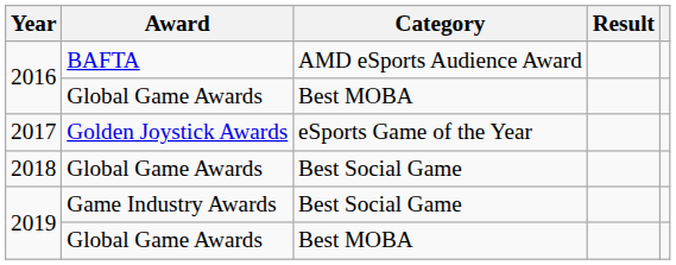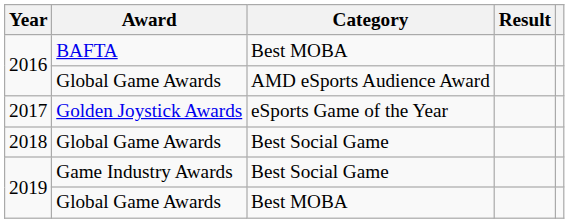 <table class="wikitable">
 <tr>
 <th>Year</th>
 <th>Award</th>
 <th>Category</th>
 <th>Result</th>
 <th></th>
 </tr>
 <tr>
 <td rowspan="2">2016</td>
 <td><a href='#'>BAFTA</a></td>
-<td>AMD eSports Audience Award</td>
+<td>Best MOBA</td>
 <td></td>
 <td></td>
 </tr>
 <tr>
 <td>Global Game Awards</td>
-<td>Best MOBA</td>
+<td>AMD eSports Audience Award</td>
 <td></td>
 <td></td>
 </tr>
 <tr>
 <td>2017</td>
 <td><a href='#'>Golden Joystick Awards</a></td>
 <td>eSports Game of the Year</td>
 <td></td>
 <td></td>
 </tr>
 <tr>
 <td>2018</td>
 <td>Global Game Awards</td>
 <td>Best Social Game</td>
 <td></td>
 <td></td>
 </tr>
 <tr>
 <td rowspan="2">2019</td>
 <td>Game Industry Awards</td>
 <td>Best Social Game</td>
 <td></td>
 <td></td>
 </tr>
 <tr>
 <td>Global Game Awards</td>
 <td>Best MOBA</td>
 <td></td>
 <td></td>
 </tr>
 </table>
